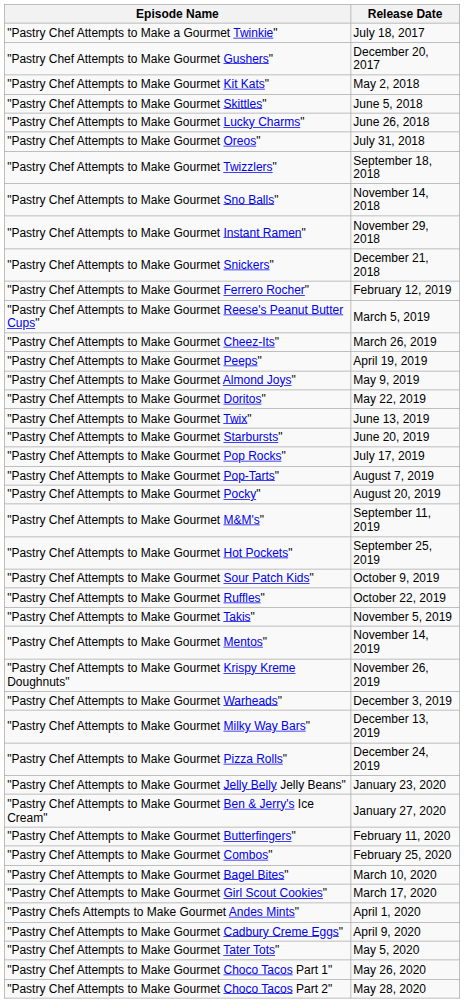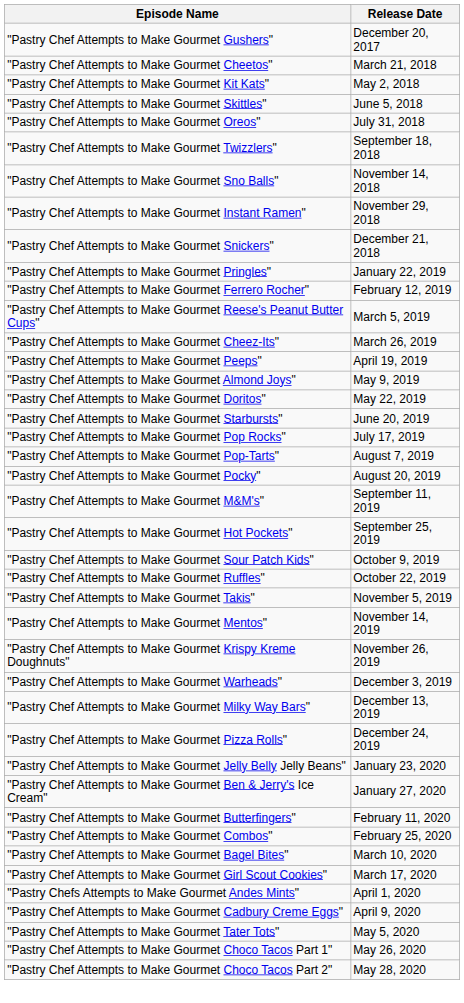 <table class="wikitable">
 <tr>
 <th>Episode Name</th>
 <th>Release Date</th>
 </tr>
 <tr>
-<td>"Pastry Chef Attempts to Make a Gourmet <a href='#'>Twinkie</a>"</td>
-<td>July 18, 2017</td>
+<td>"Pastry Chef Attempts to Make Gourmet <a href='#'>Gushers</a>"</td>
+<td>December 20, 2017</td>
 </tr>
 <tr>
-<td>"Pastry Chef Attempts to Make Gourmet <a href='#'>Gushers</a>"</td>
-<td>December 20, 2017</td>
+<td>"Pastry Chef Attempts to Make Gourmet <a href='#'>Cheetos</a>"</td>
+<td>March 21, 2018</td>
 </tr>
 <tr>
 <td>"Pastry Chef Attempts to Make Gourmet <a href='#'>Kit Kats</a>"</td>
 <td>May 2, 2018</td>
 </tr>
 <tr>
 <td>"Pastry Chef Attempts to Make Gourmet <a href='#'>Skittles</a>"</td>
 <td>June 5, 2018</td>
-</tr>
-<tr>
-<td>"Pastry Chef Attempts to Make Gourmet <a href='#'>Lucky Charms</a>"</td>
-<td>June 26, 2018</td>
 </tr>
 <tr>
 <td>"Pastry Chef Attempts to Make Gourmet <a href='#'>Oreos</a>"</td>
 <td>July 31, 2018</td>
 </tr>
 <tr>
 <td>"Pastry Chef Attempts to Make Gourmet <a href='#'>Twizzlers</a>"</td>
 <td>September 18, 2018</td>
 </tr>
 <tr>
 <td>"Pastry Chef Attempts to Make Gourmet <a href='#'>Sno Balls</a>"</td>
 <td>November 14, 2018</td>
 </tr>
 <tr>
 <td>"Pastry Chef Attempts to Make Gourmet <a href='#'>Instant Ramen</a>"</td>
 <td>November 29, 2018</td>
 </tr>
 <tr>
 <td>"Pastry Chef Attempts to Make Gourmet <a href='#'>Snickers</a>"</td>
 <td>December 21, 2018</td>
+</tr>
+<tr>
+<td>"Pastry Chef Attempts to Make Gourmet <a href='#'>Pringles</a>"</td>
+<td>January 22, 2019</td>
 </tr>
 <tr>
 <td>"Pastry Chef Attempts to Make Gourmet <a href='#'>Ferrero Rocher</a>"</td>
 <td>February 12, 2019</td>
 </tr>
 <tr>
 <td>"Pastry Chef Attempts to Make Gourmet <a href='#'>Reese's Peanut Butter Cups</a>"</td>
 <td>March 5, 2019</td>
 </tr>
 <tr>
 <td>"Pastry Chef Attempts to Make Gourmet <a href='#'>Cheez-Its</a>"</td>
 <td>March 26, 2019</td>
 </tr>
 <tr>
 <td>"Pastry Chef Attempts to Make Gourmet <a href='#'>Peeps</a>"</td>
 <td>April 19, 2019</td>
 </tr>
 <tr>
 <td>"Pastry Chef Attempts to Make Gourmet <a href='#'>Almond Joys</a>"</td>
 <td>May 9, 2019</td>
 </tr>
 <tr>
 <td>"Pastry Chef Attempts to Make Gourmet <a href='#'>Doritos</a>"</td>
 <td>May 22, 2019</td>
-</tr>
-<tr>
-<td>"Pastry Chef Attempts to Make Gourmet <a href='#'>Twix</a>"</td>
-<td>June 13, 2019</td>
 </tr>
 <tr>
 <td>"Pastry Chef Attempts to Make Gourmet <a href='#'>Starbursts</a>"</td>
 <td>June 20, 2019</td>
 </tr>
 <tr>
 <td>"Pastry Chef Attempts to Make Gourmet <a href='#'>Pop Rocks</a>"</td>
 <td>July 17, 2019</td>
 </tr>
 <tr>
 <td>"Pastry Chef Attempts to Make Gourmet <a href='#'>Pop-Tarts</a>"</td>
 <td>August 7, 2019</td>
 </tr>
 <tr>
 <td>"Pastry Chef Attempts to Make Gourmet <a href='#'>Pocky</a>"</td>
 <td>August 20, 2019</td>
 </tr>
 <tr>
 <td>"Pastry Chef Attempts to Make Gourmet <a href='#'>M&M's</a>"</td>
 <td>September 11, 2019</td>
 </tr>
 <tr>
 <td>"Pastry Chef Attempts to Make Gourmet <a href='#'>Hot Pockets</a>"</td>
 <td>September 25, 2019</td>
 </tr>
 <tr>
 <td>"Pastry Chef Attempts to Make Gourmet <a href='#'>Sour Patch Kids</a>"</td>
 <td>October 9, 2019</td>
 </tr>
 <tr>
 <td>"Pastry Chef Attempts to Make Gourmet <a href='#'>Ruffles</a>"</td>
 <td>October 22, 2019</td>
 </tr>
 <tr>
 <td>"Pastry Chef Attempts to Make Gourmet <a href='#'>Takis</a>"</td>
 <td>November 5, 2019</td>
 </tr>
 <tr>
 <td>"Pastry Chef Attempts to Make Gourmet <a href='#'>Mentos</a>"</td>
 <td>November 14, 2019</td>
 </tr>
 <tr>
 <td>"Pastry Chef Attempts to Make Gourmet <a href='#'>Krispy Kreme</a> Doughnuts"</td>
 <td>November 26, 2019</td>
 </tr>
 <tr>
 <td>"Pastry Chef Attempts to Make Gourmet <a href='#'>Warheads</a>"</td>
 <td>December 3, 2019</td>
 </tr>
 <tr>
 <td>"Pastry Chef Attempts to Make Gourmet <a href='#'>Milky Way Bars</a>"</td>
 <td>December 13, 2019</td>
 </tr>
 <tr>
 <td>"Pastry Chef Attempts to Make Gourmet <a href='#'>Pizza Rolls</a>"</td>
 <td>December 24, 2019</td>
 </tr>
 <tr>
 <td>"Pastry Chef Attempts to Make Gourmet <a href='#'>Jelly Belly</a> Jelly Beans"</td>
 <td>January 23, 2020</td>
 </tr>
 <tr>
 <td>"Pastry Chef Attempts to Make Gourmet <a href='#'>Ben & Jerry's</a> Ice Cream"</td>
 <td>January 27, 2020</td>
 </tr>
 <tr>
 <td>"Pastry Chef Attempts to Make Gourmet <a href='#'>Butterfingers</a>"</td>
 <td>February 11, 2020</td>
 </tr>
 <tr>
 <td>"Pastry Chef Attempts to Make Gourmet <a href='#'>Combos</a>"</td>
 <td>February 25, 2020</td>
 </tr>
 <tr>
 <td>"Pastry Chef Attempts to Make Gourmet <a href='#'>Bagel Bites</a>"</td>
 <td>March 10, 2020</td>
 </tr>
 <tr>
 <td>"Pastry Chef Attempts to Make Gourmet <a href='#'>Girl Scout Cookies</a>"</td>
 <td>March 17, 2020</td>
 </tr>
 <tr>
 <td>"Pastry Chefs Attempts to Make Gourmet <a href='#'>Andes Mints</a>"</td>
 <td>April 1, 2020</td>
 </tr>
 <tr>
 <td>"Pastry Chef Attempts to Make Gourmet <a href='#'>Cadbury Creme Eggs</a>"</td>
 <td>April 9, 2020</td>
 </tr>
 <tr>
 <td>"Pastry Chef Attempts to Make Gourmet <a href='#'>Tater Tots</a>"</td>
 <td>May 5, 2020</td>
 </tr>
 <tr>
 <td>"Pastry Chef Attempts to Make Gourmet <a href='#'>Choco Tacos</a> Part 1"</td>
 <td>May 26, 2020</td>
 </tr>
 <tr>
 <td>"Pastry Chef Attempts to Make Gourmet <a href='#'>Choco Tacos</a> Part 2"</td>
 <td>May 28, 2020</td>
 </tr>
 </table>
